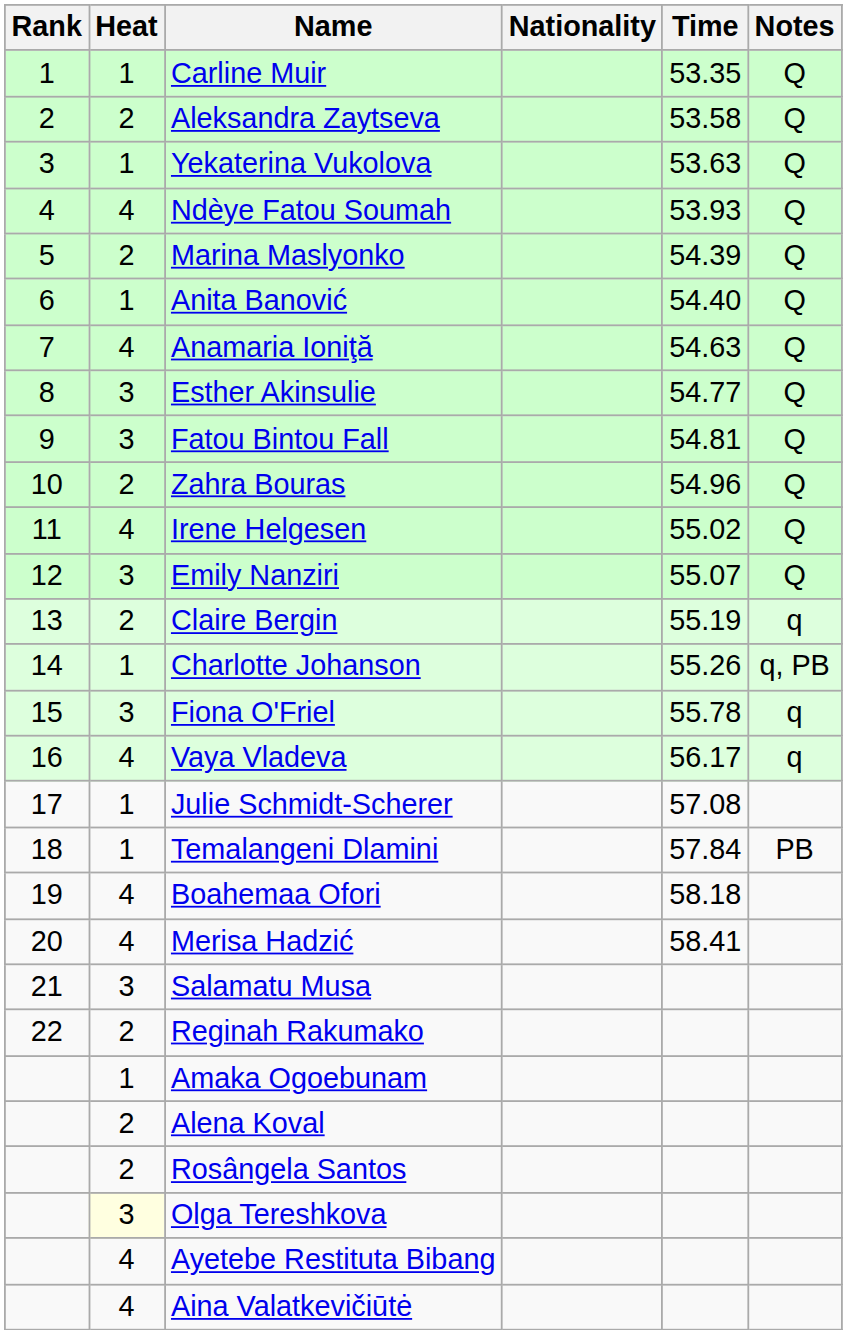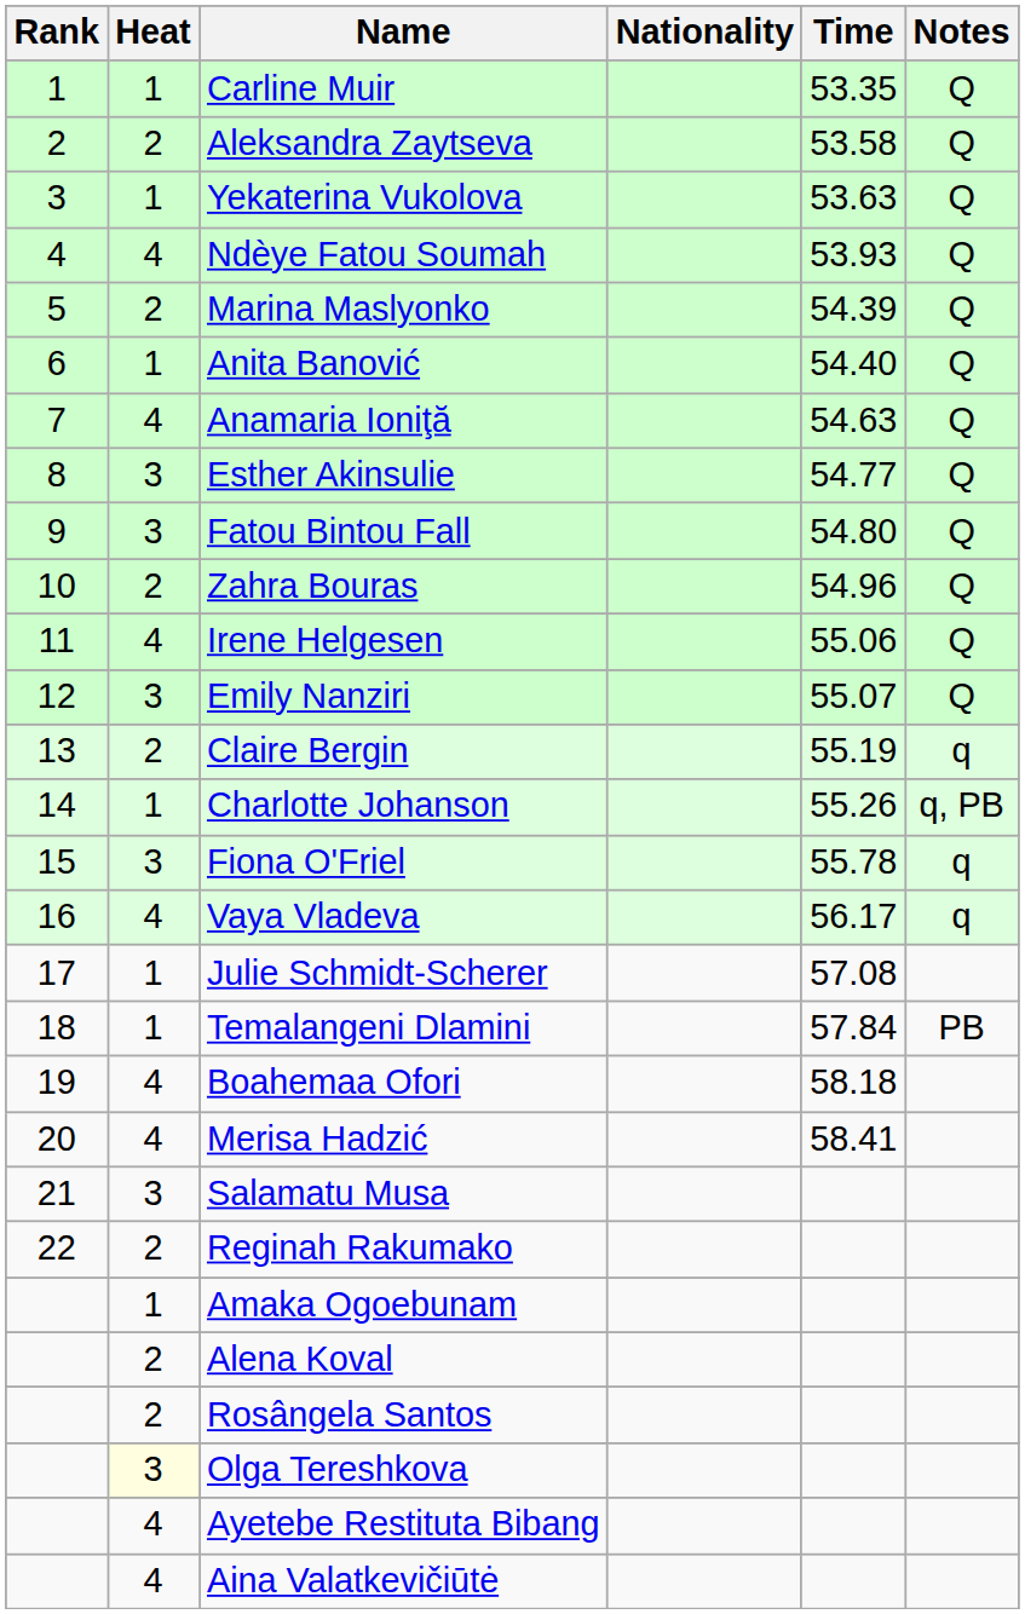 <table class="wikitable sortable" style="text-align:center">
 <tr>
 <th>Rank</th>
 <th>Heat</th>
 <th>Name</th>
 <th>Nationality</th>
 <th>Time</th>
 <th>Notes</th>
 </tr>
 <tr bgcolor=ccffcc>
 <td>1</td>
 <td>1</td>
 <td align=left><a href='#'>Carline Muir</a></td>
 <td align=left></td>
 <td>53.35</td>
 <td>Q</td>
 </tr>
 <tr bgcolor=ccffcc>
 <td>2</td>
 <td>2</td>
 <td align=left><a href='#'>Aleksandra Zaytseva</a></td>
 <td align=left></td>
 <td>53.58</td>
 <td>Q</td>
 </tr>
 <tr bgcolor=ccffcc>
 <td>3</td>
 <td>1</td>
 <td align=left><a href='#'>Yekaterina Vukolova</a></td>
 <td align=left></td>
 <td>53.63</td>
 <td>Q</td>
 </tr>
 <tr bgcolor=ccffcc>
 <td>4</td>
 <td>4</td>
 <td align=left><a href='#'>Ndèye Fatou Soumah</a></td>
 <td align=left></td>
 <td>53.93</td>
 <td>Q</td>
 </tr>
 <tr bgcolor=ccffcc>
 <td>5</td>
 <td>2</td>
 <td align=left><a href='#'>Marina Maslyonko</a></td>
 <td align=left></td>
 <td>54.39</td>
 <td>Q</td>
 </tr>
 <tr bgcolor=ccffcc>
 <td>6</td>
 <td>1</td>
 <td align=left><a href='#'>Anita Banović</a></td>
 <td align=left></td>
 <td>54.40</td>
 <td>Q</td>
 </tr>
 <tr bgcolor=ccffcc>
 <td>7</td>
 <td>4</td>
 <td align=left><a href='#'>Anamaria Ioniţă</a></td>
 <td align=left></td>
 <td>54.63</td>
 <td>Q</td>
 </tr>
 <tr bgcolor=ccffcc>
 <td>8</td>
 <td>3</td>
 <td align=left><a href='#'>Esther Akinsulie</a></td>
 <td align=left></td>
 <td>54.77</td>
 <td>Q</td>
 </tr>
 <tr bgcolor=ccffcc>
 <td>9</td>
 <td>3</td>
 <td align=left><a href='#'>Fatou Bintou Fall</a></td>
 <td align=left></td>
-<td>54.81</td>
+<td>54.80</td>
 <td>Q</td>
 </tr>
 <tr bgcolor=ccffcc>
 <td>10</td>
 <td>2</td>
 <td align=left><a href='#'>Zahra Bouras</a></td>
 <td align=left></td>
 <td>54.96</td>
 <td>Q</td>
 </tr>
 <tr bgcolor=ccffcc>
 <td>11</td>
 <td>4</td>
 <td align=left><a href='#'>Irene Helgesen</a></td>
 <td align=left></td>
-<td>55.02</td>
+<td>55.06</td>
 <td>Q</td>
 </tr>
 <tr bgcolor=ccffcc>
 <td>12</td>
 <td>3</td>
 <td align=left><a href='#'>Emily Nanziri</a></td>
 <td align=left></td>
 <td>55.07</td>
 <td>Q</td>
 </tr>
 <tr bgcolor=ddffdd>
 <td>13</td>
 <td>2</td>
 <td align=left><a href='#'>Claire Bergin</a></td>
 <td align=left></td>
 <td>55.19</td>
 <td>q</td>
 </tr>
 <tr bgcolor=ddffdd>
 <td>14</td>
 <td>1</td>
 <td align=left><a href='#'>Charlotte Johanson</a></td>
 <td align=left></td>
 <td>55.26</td>
 <td>q, PB</td>
 </tr>
 <tr bgcolor=ddffdd>
 <td>15</td>
 <td>3</td>
 <td align=left><a href='#'>Fiona O'Friel</a></td>
 <td align=left></td>
 <td>55.78</td>
 <td>q</td>
 </tr>
 <tr bgcolor=ddffdd>
 <td>16</td>
 <td>4</td>
 <td align=left><a href='#'>Vaya Vladeva</a></td>
 <td align=left></td>
 <td>56.17</td>
 <td>q</td>
 </tr>
 <tr>
 <td>17</td>
 <td>1</td>
 <td align=left><a href='#'>Julie Schmidt-Scherer</a></td>
 <td align=left></td>
 <td>57.08</td>
 <td></td>
 </tr>
 <tr>
 <td>18</td>
 <td>1</td>
 <td align=left><a href='#'>Temalangeni Dlamini</a></td>
 <td align=left></td>
 <td>57.84</td>
 <td>PB</td>
 </tr>
 <tr>
 <td>19</td>
 <td>4</td>
 <td align=left><a href='#'>Boahemaa Ofori</a></td>
 <td align=left></td>
 <td>58.18</td>
 <td></td>
 </tr>
 <tr>
 <td>20</td>
 <td>4</td>
 <td align=left><a href='#'>Merisa Hadzić</a></td>
 <td align=left></td>
 <td>58.41</td>
 <td></td>
 </tr>
 <tr>
 <td>21</td>
 <td>3</td>
 <td align=left><a href='#'>Salamatu Musa</a></td>
 <td align=left></td>
 <td></td>
 <td></td>
 </tr>
 <tr>
 <td>22</td>
 <td>2</td>
 <td align=left><a href='#'>Reginah Rakumako</a></td>
 <td align=left></td>
 <td></td>
 <td></td>
 </tr>
 <tr>
 <td></td>
 <td>1</td>
 <td align=left><a href='#'>Amaka Ogoebunam</a></td>
 <td align=left></td>
 <td></td>
 <td></td>
 </tr>
 <tr>
 <td></td>
 <td>2</td>
 <td align=left><a href='#'>Alena Koval</a></td>
 <td align=left></td>
 <td></td>
 <td></td>
 </tr>
 <tr>
 <td></td>
 <td>2</td>
 <td align=left><a href='#'>Rosângela Santos</a></td>
 <td align=left></td>
 <td></td>
 <td></td>
 </tr>
 <tr>
 <td></td>
 <td style="background: lightyellow;">3</td>
 <td align=left><a href='#'>Olga Tereshkova</a></td>
 <td align=left></td>
 <td></td>
 <td></td>
 </tr>
 <tr>
 <td></td>
 <td>4</td>
 <td align=left><a href='#'>Ayetebe Restituta Bibang</a></td>
 <td align=left></td>
 <td></td>
 <td></td>
 </tr>
 <tr>
 <td></td>
 <td>4</td>
 <td align=left><a href='#'>Aina Valatkevičiūtė</a></td>
 <td align=left></td>
 <td></td>
 <td></td>
 </tr>
 </table>
